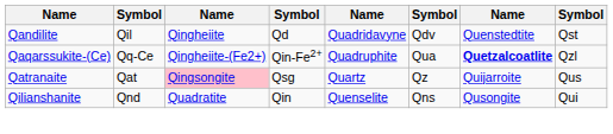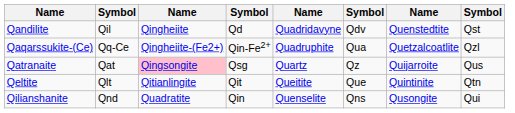 <table class="wikitable">
 <tr>
 <th>Name</th>
 <th>Symbol</th>
 <th>Name</th>
 <th>Symbol</th>
 <th>Name</th>
 <th>Symbol</th>
 <th>Name</th>
 <th>Symbol</th>
 </tr>
 <tr>
 <td><a href='#'>Qandilite</a></td>
 <td>Qil</td>
 <td><a href='#'>Qingheiite</a></td>
 <td>Qd</td>
 <td><a href='#'>Quadridavyne</a></td>
 <td>Qdv</td>
 <td><a href='#'>Quenstedtite</a></td>
 <td>Qst</td>
 </tr>
 <tr>
 <td><a href='#'>Qaqarssukite-(Ce)</a></td>
 <td>Qq-Ce</td>
 <td><a href='#'>Qingheiite-(Fe2+)</a></td>
 <td>Qin-Fe<sup>2+</sup></td>
 <td><a href='#'>Quadruphite</a></td>
 <td>Qua</td>
-<td><strong><a href='#'>Quetzalcoatlite</a></strong></td>
+<td><a href='#'>Quetzalcoatlite</a></td>
 <td>Qzl</td>
 </tr>
 <tr>
 <td><a href='#'>Qatranaite</a></td>
 <td>Qat</td>
 <td style="background: pink;"><a href='#'>Qingsongite</a></td>
 <td>Qsg</td>
 <td><a href='#'>Quartz</a></td>
 <td>Qz</td>
 <td><a href='#'>Quijarroite</a></td>
 <td>Qus</td>
 </tr>
 <tr>
+<td><a href='#'>Qeltite</a></td>
+<td>Qlt</td>
+<td><a href='#'>Qitianlingite</a></td>
+<td>Qit</td>
+<td><a href='#'>Queitite</a></td>
+<td>Que</td>
+<td><a href='#'>Quintinite</a></td>
+<td>Qtn</td>
+</tr>
+<tr>
 <td><a href='#'>Qilianshanite</a></td>
 <td>Qnd</td>
 <td><a href='#'>Quadratite</a></td>
 <td>Qin</td>
 <td><a href='#'>Quenselite</a></td>
 <td>Qns</td>
 <td><a href='#'>Qusongite</a></td>
 <td>Qui</td>
 </tr>
 </table>
